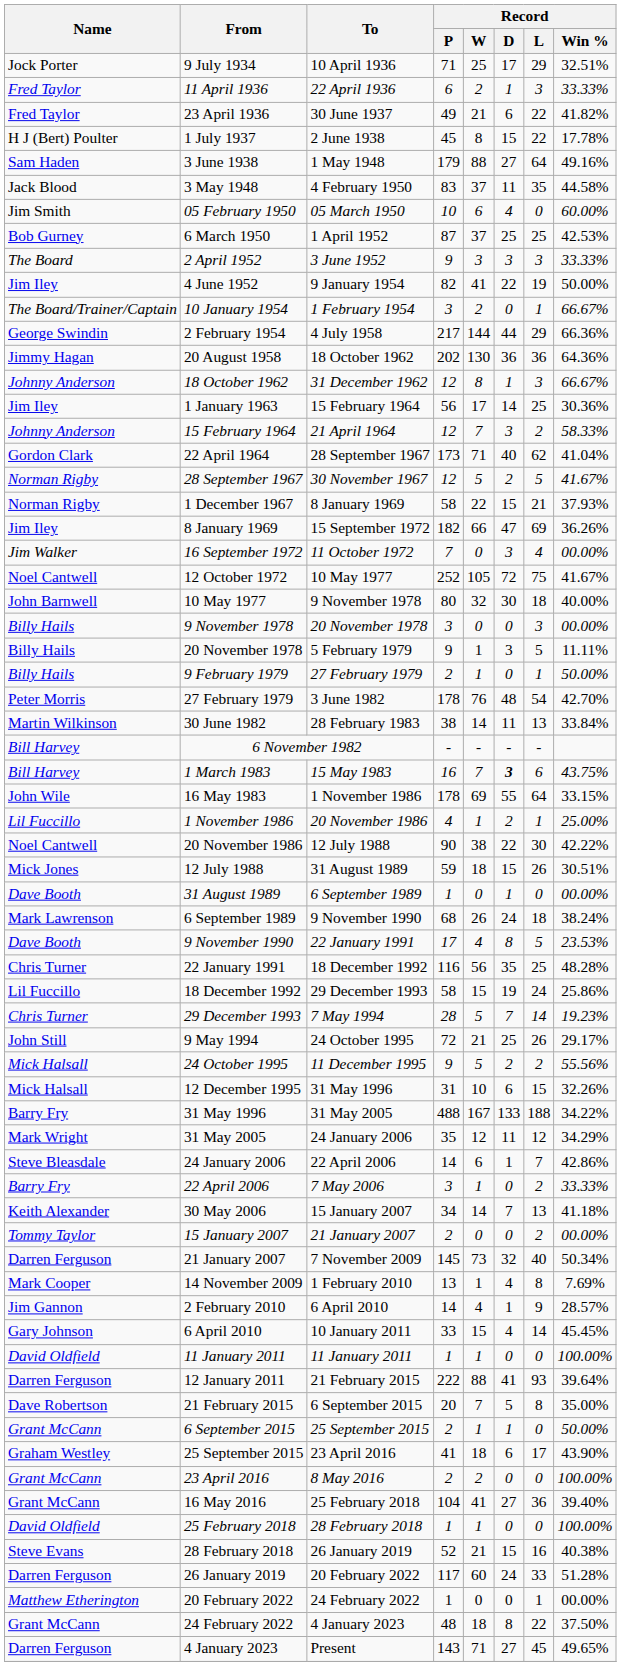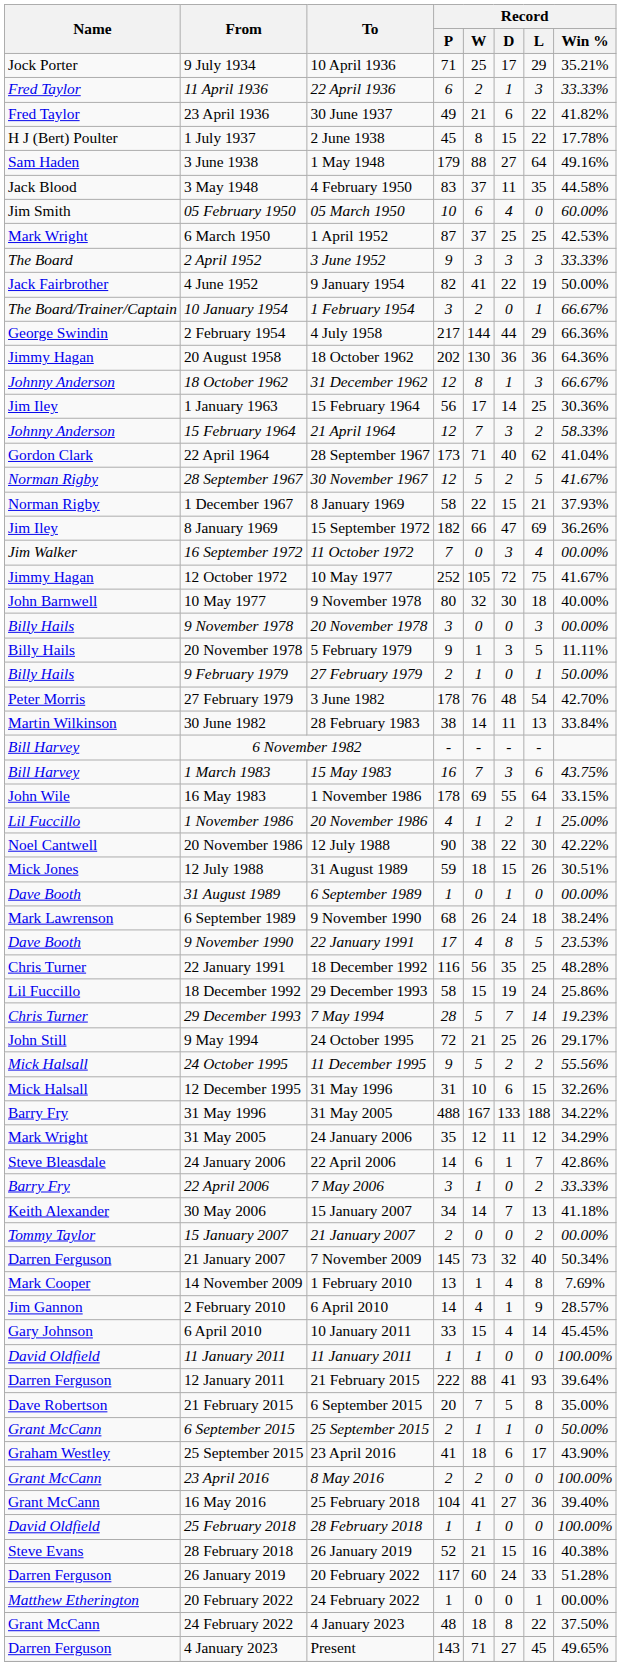 <table class="wikitable" style="text-align: center">
 <tr>
 <th rowspan="2">Name</th>
 <th rowspan="2">From</th>
 <th rowspan="2">To</th>
 <th colspan="7">Record</th>
 </tr>
 <tr>
 <th>P</th>
 <th>W</th>
 <th>D</th>
 <th>L</th>
 <th>Win %</th>
 </tr>
 <tr>
 <td align=left>Jock Porter</td>
 <td align=left>9 July 1934</td>
 <td align=left>10 April 1936</td>
 <td>71</td>
 <td>25</td>
 <td>17</td>
 <td>29</td>
-<td>32.51%</td>
+<td>35.21%</td>
 </tr>
 <tr>
 <td align=left> <em><a href='#'>Fred Taylor</a></em></td>
 <td align=left><em>11 April 1936</em></td>
 <td align=left><em>22 April 1936</em></td>
 <td><em>6</em></td>
 <td><em>2</em></td>
 <td><em>1</em></td>
 <td><em>3</em></td>
 <td><em>33.33%</em></td>
 </tr>
 <tr>
 <td align=left> <a href='#'>Fred Taylor</a></td>
 <td align=left>23 April 1936</td>
 <td align=left>30 June 1937</td>
 <td>49</td>
 <td>21</td>
 <td>6</td>
 <td>22</td>
 <td>41.82%</td>
 </tr>
 <tr>
 <td align=left>H J (Bert) Poulter</td>
 <td align=left>1 July 1937</td>
 <td align=left>2 June 1938</td>
 <td>45</td>
 <td>8</td>
 <td>15</td>
 <td>22</td>
 <td>17.78%</td>
 </tr>
 <tr>
 <td align=left> <a href='#'>Sam Haden</a></td>
 <td align=left>3 June 1938</td>
 <td align=left>1 May 1948</td>
 <td>179</td>
 <td>88</td>
 <td>27</td>
 <td>64</td>
 <td>49.16%</td>
 </tr>
 <tr>
 <td align=left> Jack Blood</td>
 <td align=left>3 May 1948</td>
 <td align=left>4 February 1950</td>
 <td>83</td>
 <td>37</td>
 <td>11</td>
 <td>35</td>
 <td>44.58%</td>
 </tr>
 <tr>
 <td align=left> Jim Smith</td>
 <td align=left><em>05 February 1950</em></td>
 <td align=left><em>05 March 1950</em></td>
 <td><em>10</em></td>
 <td><em>6</em></td>
 <td><em>4</em></td>
 <td><em>0</em></td>
 <td><em>60.00%</em></td>
 </tr>
 <tr>
-<td align=left> <a href='#'>Bob Gurney</a></td>
+<td align=left> <a href='#'>Mark Wright</a></td>
 <td align=left>6 March 1950</td>
 <td align=left>1 April 1952</td>
 <td>87</td>
 <td>37</td>
 <td>25</td>
 <td>25</td>
 <td>42.53%</td>
 </tr>
 <tr>
 <td align=left><em>The Board</em></td>
 <td align=left><em>2 April 1952</em></td>
 <td align=left><em>3 June 1952</em></td>
 <td><em>9</em></td>
 <td><em>3</em></td>
 <td><em>3</em></td>
 <td><em>3</em></td>
 <td><em>33.33%</em></td>
 </tr>
 <tr>
-<td align=left> <a href='#'>Jim Iley</a></td>
+<td align=left> <a href='#'>Jack Fairbrother</a></td>
 <td align=left>4 June 1952</td>
 <td align=left>9 January 1954</td>
 <td>82</td>
 <td>41</td>
 <td>22</td>
 <td>19</td>
 <td>50.00%</td>
 </tr>
 <tr>
 <td align=left><em>The Board/Trainer/Captain</em></td>
 <td align=left><em>10 January 1954</em></td>
 <td align=left><em>1 February 1954</em></td>
 <td><em>3</em></td>
 <td><em>2</em></td>
 <td><em>0</em></td>
 <td><em>1</em></td>
 <td><em>66.67%</em></td>
 </tr>
 <tr>
 <td align=left> <a href='#'>George Swindin</a></td>
 <td align=left>2 February 1954</td>
 <td align=left>4 July 1958</td>
 <td>217</td>
 <td>144</td>
 <td>44</td>
 <td>29</td>
 <td>66.36%</td>
 </tr>
 <tr>
 <td align=left> <a href='#'>Jimmy Hagan</a></td>
 <td align=left>20 August 1958</td>
 <td align=left>18 October 1962</td>
 <td>202</td>
 <td>130</td>
 <td>36</td>
 <td>36</td>
 <td>64.36%</td>
 </tr>
 <tr>
 <td align=left> <em><a href='#'>Johnny Anderson</a></em></td>
 <td align=left><em>18 October 1962</em></td>
 <td align=left><em>31 December 1962</em></td>
 <td><em>12</em></td>
 <td><em>8</em></td>
 <td><em>1</em></td>
 <td><em>3</em></td>
 <td><em>66.67%</em></td>
 </tr>
 <tr>
 <td align=left> <a href='#'>Jim Iley</a></td>
 <td align=left>1 January 1963</td>
 <td align=left>15 February 1964</td>
 <td>56</td>
 <td>17</td>
 <td>14</td>
 <td>25</td>
 <td>30.36%</td>
 </tr>
 <tr>
 <td align=left> <em><a href='#'>Johnny Anderson</a></em></td>
 <td align=left><em>15 February 1964</em></td>
 <td align=left><em>21 April 1964</em></td>
 <td><em>12</em></td>
 <td><em>7</em></td>
 <td><em>3</em></td>
 <td><em>2</em></td>
 <td><em>58.33%</em></td>
 </tr>
 <tr>
 <td align=left> <a href='#'>Gordon Clark</a></td>
 <td align=left>22 April 1964</td>
 <td align=left>28 September 1967</td>
 <td>173</td>
 <td>71</td>
 <td>40</td>
 <td>62</td>
 <td>41.04%</td>
 </tr>
 <tr>
 <td align=left> <em><a href='#'>Norman Rigby</a></em></td>
 <td align=left><em>28 September 1967</em></td>
 <td align=left><em>30 November 1967</em></td>
 <td><em>12</em></td>
 <td><em>5</em></td>
 <td><em>2</em></td>
 <td><em>5</em></td>
 <td><em>41.67%</em></td>
 </tr>
 <tr>
 <td align=left> <a href='#'>Norman Rigby</a></td>
 <td align=left>1 December 1967</td>
 <td align=left>8 January 1969</td>
 <td>58</td>
 <td>22</td>
 <td>15</td>
 <td>21</td>
 <td>37.93%</td>
 </tr>
 <tr>
 <td align=left> <a href='#'>Jim Iley</a></td>
 <td align=left>8 January 1969</td>
 <td align=left>15 September 1972</td>
 <td>182</td>
 <td>66</td>
 <td>47</td>
 <td>69</td>
 <td>36.26%</td>
 </tr>
 <tr>
 <td align=left><em>Jim Walker</em></td>
 <td align=left><em>16 September 1972</em></td>
 <td align=left><em>11 October 1972</em></td>
 <td><em>7</em></td>
 <td><em>0</em></td>
 <td><em>3</em></td>
 <td><em>4</em></td>
 <td><em>00.00%</em></td>
 </tr>
 <tr>
-<td align=left> <a href='#'>Noel Cantwell</a></td>
+<td align=left> <a href='#'>Jimmy Hagan</a></td>
 <td align=left>12 October 1972</td>
 <td align=left>10 May 1977</td>
 <td>252</td>
 <td>105</td>
 <td>72</td>
 <td>75</td>
 <td>41.67%</td>
 </tr>
 <tr>
 <td align=left> <a href='#'>John Barnwell</a></td>
 <td align=left>10 May 1977</td>
 <td align=left>9 November 1978</td>
 <td>80</td>
 <td>32</td>
 <td>30</td>
 <td>18</td>
 <td>40.00%</td>
 </tr>
 <tr>
 <td align=left> <em><a href='#'>Billy Hails</a></em></td>
 <td align=left><em>9 November 1978</em></td>
 <td align=left><em>20 November 1978</em></td>
 <td><em>3</em></td>
 <td><em>0</em></td>
 <td><em>0</em></td>
 <td><em>3</em></td>
 <td><em>00.00%</em></td>
 </tr>
 <tr>
 <td align=left> <a href='#'>Billy Hails</a></td>
 <td align=left>20 November 1978</td>
 <td align=left>5 February 1979</td>
 <td>9</td>
 <td>1</td>
 <td>3</td>
 <td>5</td>
 <td>11.11%</td>
 </tr>
 <tr>
 <td align=left> <em><a href='#'>Billy Hails</a></em></td>
 <td align=left><em>9 February 1979</em></td>
 <td align=left><em>27 February 1979</em></td>
 <td><em>2</em></td>
 <td><em>1</em></td>
 <td><em>0</em></td>
 <td><em>1</em></td>
 <td><em>50.00%</em></td>
 </tr>
 <tr>
 <td align=left> <a href='#'>Peter Morris</a></td>
 <td align=left>27 February 1979</td>
 <td align=left>3 June 1982</td>
 <td>178</td>
 <td>76</td>
 <td>48</td>
 <td>54</td>
 <td>42.70%</td>
 </tr>
 <tr>
 <td align=left><a href='#'>Martin Wilkinson</a></td>
 <td align=left>30 June 1982</td>
 <td align=left>28 February 1983</td>
 <td>38</td>
 <td>14</td>
 <td>11</td>
 <td>13</td>
 <td>33.84%</td>
 </tr>
 <tr>
 <td align=left> <em><a href='#'>Bill Harvey</a></em></td>
 <td colspan="2"><em>6 November 1982</em></td>
 <td>-</td>
 <td>-</td>
 <td>-</td>
 <td>-</td>
 <td></td>
 </tr>
 <tr>
 <td align=left> <em><a href='#'>Bill Harvey</a></em></td>
 <td align=left><em>1 March 1983</em></td>
 <td align=left><em>15 May 1983</em></td>
 <td><em>16</em></td>
 <td><em>7</em></td>
-<td><strong><em>3</em></strong></td>
+<td><em>3</em></td>
 <td><em>6</em></td>
 <td><em>43.75%</em></td>
 </tr>
 <tr>
 <td align=left> <a href='#'>John Wile</a></td>
 <td align=left>16 May 1983</td>
 <td align=left>1 November 1986</td>
 <td>178</td>
 <td>69</td>
 <td>55</td>
 <td>64</td>
 <td>33.15%</td>
 </tr>
 <tr>
 <td align=left> <em><a href='#'>Lil Fuccillo</a></em></td>
 <td align=left><em>1 November 1986</em></td>
 <td align=left><em>20 November 1986</em></td>
 <td><em>4</em></td>
 <td><em>1</em></td>
 <td><em>2</em></td>
 <td><em>1</em></td>
 <td><em>25.00%</em></td>
 </tr>
 <tr>
 <td align=left> <a href='#'>Noel Cantwell</a></td>
 <td align=left>20 November 1986</td>
 <td align=left>12 July 1988</td>
 <td>90</td>
 <td>38</td>
 <td>22</td>
 <td>30</td>
 <td>42.22%</td>
 </tr>
 <tr>
 <td align=left> <a href='#'>Mick Jones</a></td>
 <td align=left>12 July 1988</td>
 <td align=left>31 August 1989</td>
 <td>59</td>
 <td>18</td>
 <td>15</td>
 <td>26</td>
 <td>30.51%</td>
 </tr>
 <tr>
 <td align=left> <em><a href='#'>Dave Booth</a></em></td>
 <td align=left><em>31 August 1989</em></td>
 <td align=left><em>6 September 1989</em></td>
 <td><em>1</em></td>
 <td><em>0</em></td>
 <td><em>1</em></td>
 <td><em>0</em></td>
 <td><em>00.00%</em></td>
 </tr>
 <tr>
 <td align=left> <a href='#'>Mark Lawrenson</a></td>
 <td align=left>6 September 1989</td>
 <td align=left>9 November 1990</td>
 <td>68</td>
 <td>26</td>
 <td>24</td>
 <td>18</td>
 <td>38.24%</td>
 </tr>
 <tr>
 <td align=left> <em><a href='#'>Dave Booth</a></em></td>
 <td align=left><em>9 November 1990</em></td>
 <td align=left><em>22 January 1991</em></td>
 <td><em>17</em></td>
 <td><em>4</em></td>
 <td><em>8</em></td>
 <td><em>5</em></td>
 <td><em>23.53%</em></td>
 </tr>
 <tr>
 <td align=left> <a href='#'>Chris Turner</a></td>
 <td align=left>22 January 1991</td>
 <td align=left>18 December 1992</td>
 <td>116</td>
 <td>56</td>
 <td>35</td>
 <td>25</td>
 <td>48.28%</td>
 </tr>
 <tr>
 <td align=left> <a href='#'>Lil Fuccillo</a></td>
 <td align=left>18 December 1992</td>
 <td align=left>29 December 1993</td>
 <td>58</td>
 <td>15</td>
 <td>19</td>
 <td>24</td>
 <td>25.86%</td>
 </tr>
 <tr>
 <td align=left> <em><a href='#'>Chris Turner</a></em></td>
 <td align=left><em>29 December 1993</em></td>
 <td align=left><em>7 May 1994</em></td>
 <td><em>28</em></td>
 <td><em>5</em></td>
 <td><em>7</em></td>
 <td><em>14</em></td>
 <td><em>19.23%</em></td>
 </tr>
 <tr>
 <td align=left> <a href='#'>John Still</a></td>
 <td align=left>9 May 1994</td>
 <td align=left>24 October 1995</td>
 <td>72</td>
 <td>21</td>
 <td>25</td>
 <td>26</td>
 <td>29.17%</td>
 </tr>
 <tr>
 <td align=left> <em><a href='#'>Mick Halsall</a></em></td>
 <td align=left><em>24 October 1995</em></td>
 <td align=left><em>11 December 1995</em></td>
 <td><em>9</em></td>
 <td><em>5</em></td>
 <td><em>2</em></td>
 <td><em>2</em></td>
 <td><em>55.56%</em></td>
 </tr>
 <tr>
 <td align=left> <a href='#'>Mick Halsall</a></td>
 <td align=left>12 December 1995</td>
 <td align=left>31 May 1996</td>
 <td>31</td>
 <td>10</td>
 <td>6</td>
 <td>15</td>
 <td>32.26%</td>
 </tr>
 <tr>
 <td align=left> <a href='#'>Barry Fry</a></td>
 <td align=left>31 May 1996</td>
 <td align=left>31 May 2005</td>
 <td>488</td>
 <td>167</td>
 <td>133</td>
 <td>188</td>
 <td>34.22%</td>
 </tr>
 <tr>
 <td align=left> <a href='#'>Mark Wright</a></td>
 <td align=left>31 May 2005</td>
 <td align=left>24 January 2006</td>
 <td>35</td>
 <td>12</td>
 <td>11</td>
 <td>12</td>
 <td>34.29%</td>
 </tr>
 <tr>
 <td align=left> <a href='#'>Steve Bleasdale</a></td>
 <td align=left>24 January 2006</td>
 <td align=left>22 April 2006</td>
 <td>14</td>
 <td>6</td>
 <td>1</td>
 <td>7</td>
 <td>42.86%</td>
 </tr>
 <tr>
 <td align=left> <em><a href='#'>Barry Fry</a></em></td>
 <td align=left><em>22 April 2006</em></td>
 <td align=left><em>7 May 2006</em></td>
 <td><em>3</em></td>
 <td><em>1</em></td>
 <td><em>0</em></td>
 <td><em>2</em></td>
 <td><em>33.33%</em></td>
 </tr>
 <tr>
 <td align=left> <a href='#'>Keith Alexander</a></td>
 <td align=left>30 May 2006</td>
 <td align=left>15 January 2007</td>
 <td>34</td>
 <td>14</td>
 <td>7</td>
 <td>13</td>
 <td>41.18%</td>
 </tr>
 <tr>
 <td align=left> <em><a href='#'>Tommy Taylor</a></em></td>
 <td align=left><em>15 January 2007</em></td>
 <td align=left><em>21 January 2007</em></td>
 <td><em>2</em></td>
 <td><em>0</em></td>
 <td><em>0</em></td>
 <td><em>2</em></td>
 <td><em>00.00%</em></td>
 </tr>
 <tr>
 <td align=left> <a href='#'>Darren Ferguson</a></td>
 <td align=left>21 January 2007</td>
 <td align=left>7 November 2009</td>
 <td>145</td>
 <td>73</td>
 <td>32</td>
 <td>40</td>
 <td>50.34%</td>
 </tr>
 <tr>
 <td align=left> <a href='#'>Mark Cooper</a></td>
 <td align=left>14 November 2009</td>
 <td align=left>1 February 2010</td>
 <td>13</td>
 <td>1</td>
 <td>4</td>
 <td>8</td>
 <td>7.69%</td>
 </tr>
 <tr>
 <td align=left> <a href='#'>Jim Gannon</a></td>
 <td align=left>2 February 2010</td>
 <td align=left>6 April 2010</td>
 <td>14</td>
 <td>4</td>
 <td>1</td>
 <td>9</td>
 <td>28.57%</td>
 </tr>
 <tr>
 <td align=left> <a href='#'>Gary Johnson</a></td>
 <td align=left>6 April 2010</td>
 <td align=left>10 January 2011</td>
 <td>33</td>
 <td>15</td>
 <td>4</td>
 <td>14</td>
 <td>45.45%</td>
 </tr>
 <tr>
 <td align=left> <em><a href='#'>David Oldfield</a></em></td>
 <td align=left><em>11 January 2011</em></td>
 <td align=left><em>11 January 2011</em></td>
 <td><em>1</em></td>
 <td><em>1</em></td>
 <td><em>0</em></td>
 <td><em>0</em></td>
 <td><em>100.00%</em></td>
 </tr>
 <tr>
 <td align=left> <a href='#'>Darren Ferguson</a></td>
 <td align=left>12 January 2011</td>
 <td align=left>21 February 2015</td>
 <td>222</td>
 <td>88</td>
 <td>41</td>
 <td>93</td>
 <td>39.64%</td>
 </tr>
 <tr>
 <td align=left> <a href='#'>Dave Robertson</a></td>
 <td align=left>21 February 2015</td>
 <td align=left>6 September 2015</td>
 <td>20</td>
 <td>7</td>
 <td>5</td>
 <td>8</td>
 <td>35.00%</td>
 </tr>
 <tr>
 <td align=left> <em><a href='#'>Grant McCann</a></em></td>
 <td align=left><em>6 September 2015</em></td>
 <td align=left><em>25 September 2015</em></td>
 <td><em>2</em></td>
 <td><em>1</em></td>
 <td><em>1</em></td>
 <td><em>0</em></td>
 <td><em>50.00%</em></td>
 </tr>
 <tr>
 <td align=left> <a href='#'>Graham Westley</a></td>
 <td align=left>25 September 2015</td>
 <td align=left>23 April 2016</td>
 <td>41</td>
 <td>18</td>
 <td>6</td>
 <td>17</td>
 <td>43.90%</td>
 </tr>
 <tr>
 <td align=left> <em><a href='#'>Grant McCann</a></em></td>
 <td align=left><em>23 April 2016</em></td>
 <td align=left><em>8 May 2016</em></td>
 <td><em>2</em></td>
 <td><em>2</em></td>
 <td><em>0</em></td>
 <td><em>0</em></td>
 <td><em>100.00%</em></td>
 </tr>
 <tr>
 <td align=left> <a href='#'>Grant McCann</a></td>
 <td align=left>16 May 2016</td>
 <td align=left>25 February 2018</td>
 <td>104</td>
 <td>41</td>
 <td>27</td>
 <td>36</td>
 <td>39.40%</td>
 </tr>
 <tr>
 <td align=left> <em><a href='#'>David Oldfield</a></em></td>
 <td align=left><em>25 February 2018</em></td>
 <td align=left><em>28 February 2018</em></td>
 <td><em>1</em></td>
 <td><em>1</em></td>
 <td><em>0</em></td>
 <td><em>0</em></td>
 <td><em>100.00%</em></td>
 </tr>
 <tr>
 <td align=left> <a href='#'>Steve Evans</a></td>
 <td align=left>28 February 2018</td>
 <td align=left>26 January 2019</td>
 <td>52</td>
 <td>21</td>
 <td>15</td>
 <td>16</td>
 <td>40.38%</td>
 </tr>
 <tr>
 <td align=left> <a href='#'>Darren Ferguson</a></td>
 <td align=left>26 January 2019</td>
 <td align=left>20 February 2022</td>
 <td>117</td>
 <td>60</td>
 <td>24</td>
 <td>33</td>
 <td>51.28%</td>
 </tr>
 <tr>
 <td align=left> <em><a href='#'>Matthew Etherington</a></em></td>
 <td align=left>20 February 2022</td>
 <td align=left>24 February 2022</td>
 <td>1</td>
 <td>0</td>
 <td>0</td>
 <td>1</td>
 <td>00.00%</td>
 </tr>
 <tr>
 <td align=left> <a href='#'>Grant McCann</a></td>
 <td align=left>24 February 2022</td>
 <td align=left>4 January 2023</td>
 <td>48</td>
 <td>18</td>
 <td>8</td>
 <td>22</td>
 <td>37.50%</td>
 </tr>
 <tr>
 <td align=left> <a href='#'>Darren Ferguson</a></td>
 <td align=left>4 January 2023</td>
 <td align=left>Present</td>
 <td>143</td>
 <td>71</td>
 <td>27</td>
 <td>45</td>
 <td>49.65%</td>
 </tr>
 <tr>
 </tr>
 </table>
